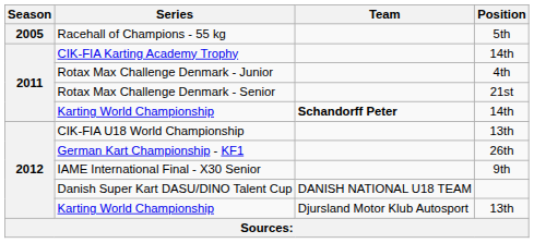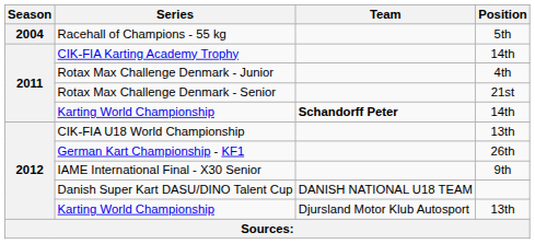 <table class="wikitable" style="font-size: 85%; text-align:center">
 <tr>
 <th>Season</th>
 <th>Series</th>
 <th>Team</th>
 <th>Position</th>
 </tr>
 <tr>
-<th>2005</th>
+<th>2004</th>
 <td align="left">Racehall of Champions - 55 kg</td>
 <td align="left"></td>
 <td>5th</td>
 </tr>
 <tr>
 <th rowspan="4">2011</th>
 <td align="left"><a href='#'>CIK-FIA Karting Academy Trophy</a></td>
 <td align="left"></td>
 <td>14th</td>
 </tr>
 <tr>
 <td align="left">Rotax Max Challenge Denmark - Junior</td>
 <td align="left"></td>
 <td>4th</td>
 </tr>
 <tr>
 <td align="left">Rotax Max Challenge Denmark - Senior</td>
 <td align="left"></td>
 <td>21st</td>
 </tr>
 <tr>
 <td align="left"><a href='#'>Karting World Championship</a></td>
 <td align="left"><strong>Schandorff Peter</strong></td>
 <td>14th</td>
 </tr>
 <tr>
 <th rowspan="5">2012</th>
 <td align="left">CIK-FIA U18 World Championship</td>
 <td align="left"></td>
 <td>13th</td>
 </tr>
 <tr>
 <td align="left"><a href='#'>German Kart Championship</a> - <a href='#'>KF1</a></td>
 <td align="left"></td>
 <td>26th</td>
 </tr>
 <tr>
 <td align="left">IAME International Final - X30 Senior</td>
 <td align="left"></td>
 <td>9th</td>
 </tr>
 <tr>
 <td align="left">Danish Super Kart DASU/DINO Talent Cup</td>
 <td align="left">DANISH NATIONAL U18 TEAM</td>
 <td></td>
 </tr>
 <tr>
 <td align="left"><a href='#'>Karting World Championship</a></td>
 <td align="left">Djursland Motor Klub Autosport</td>
 <td>13th</td>
 </tr>
 <tr>
 <th colspan="4">Sources:</th>
 </tr>
 </table>
